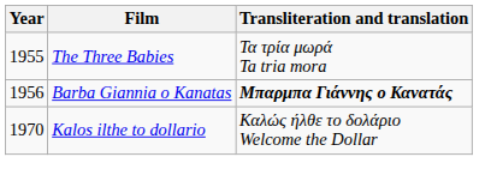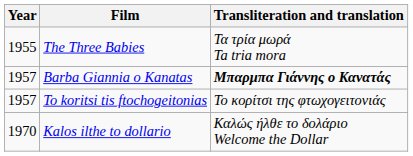 <table class="wikitable">
 <tr>
 <th>Year</th>
 <th>Film</th>
 <th>Transliteration and translation</th>
 </tr>
 <tr>
 <td>1955</td>
 <td><em><a href='#'>The Three Babies</a></em></td>
 <td><em>Τα τρία μωρά</em><br><em>Ta tria mora</em></td>
 </tr>
 <tr>
-<td>1956</td>
+<td>1957</td>
 <td><em><a href='#'>Barba Giannia o Kanatas</a></em></td>
 <td><strong><em>Μπαρμπα Γιάννης ο Κανατάς</em></strong></td>
+</tr>
+<tr>
+<td>1957</td>
+<td><em><a href='#'>To koritsi tis ftochogeitonias</a></em></td>
+<td><em>Το κορίτσι της φτωχογειτονιάς</em></td>
 </tr>
 <tr>
 <td>1970</td>
 <td><em><a href='#'>Kalos ilthe to dollario</a></em></td>
 <td><em>Καλώς ήλθε το δολάριο</em><br><em>Welcome the Dollar</em></td>
 </tr>
 </table>
